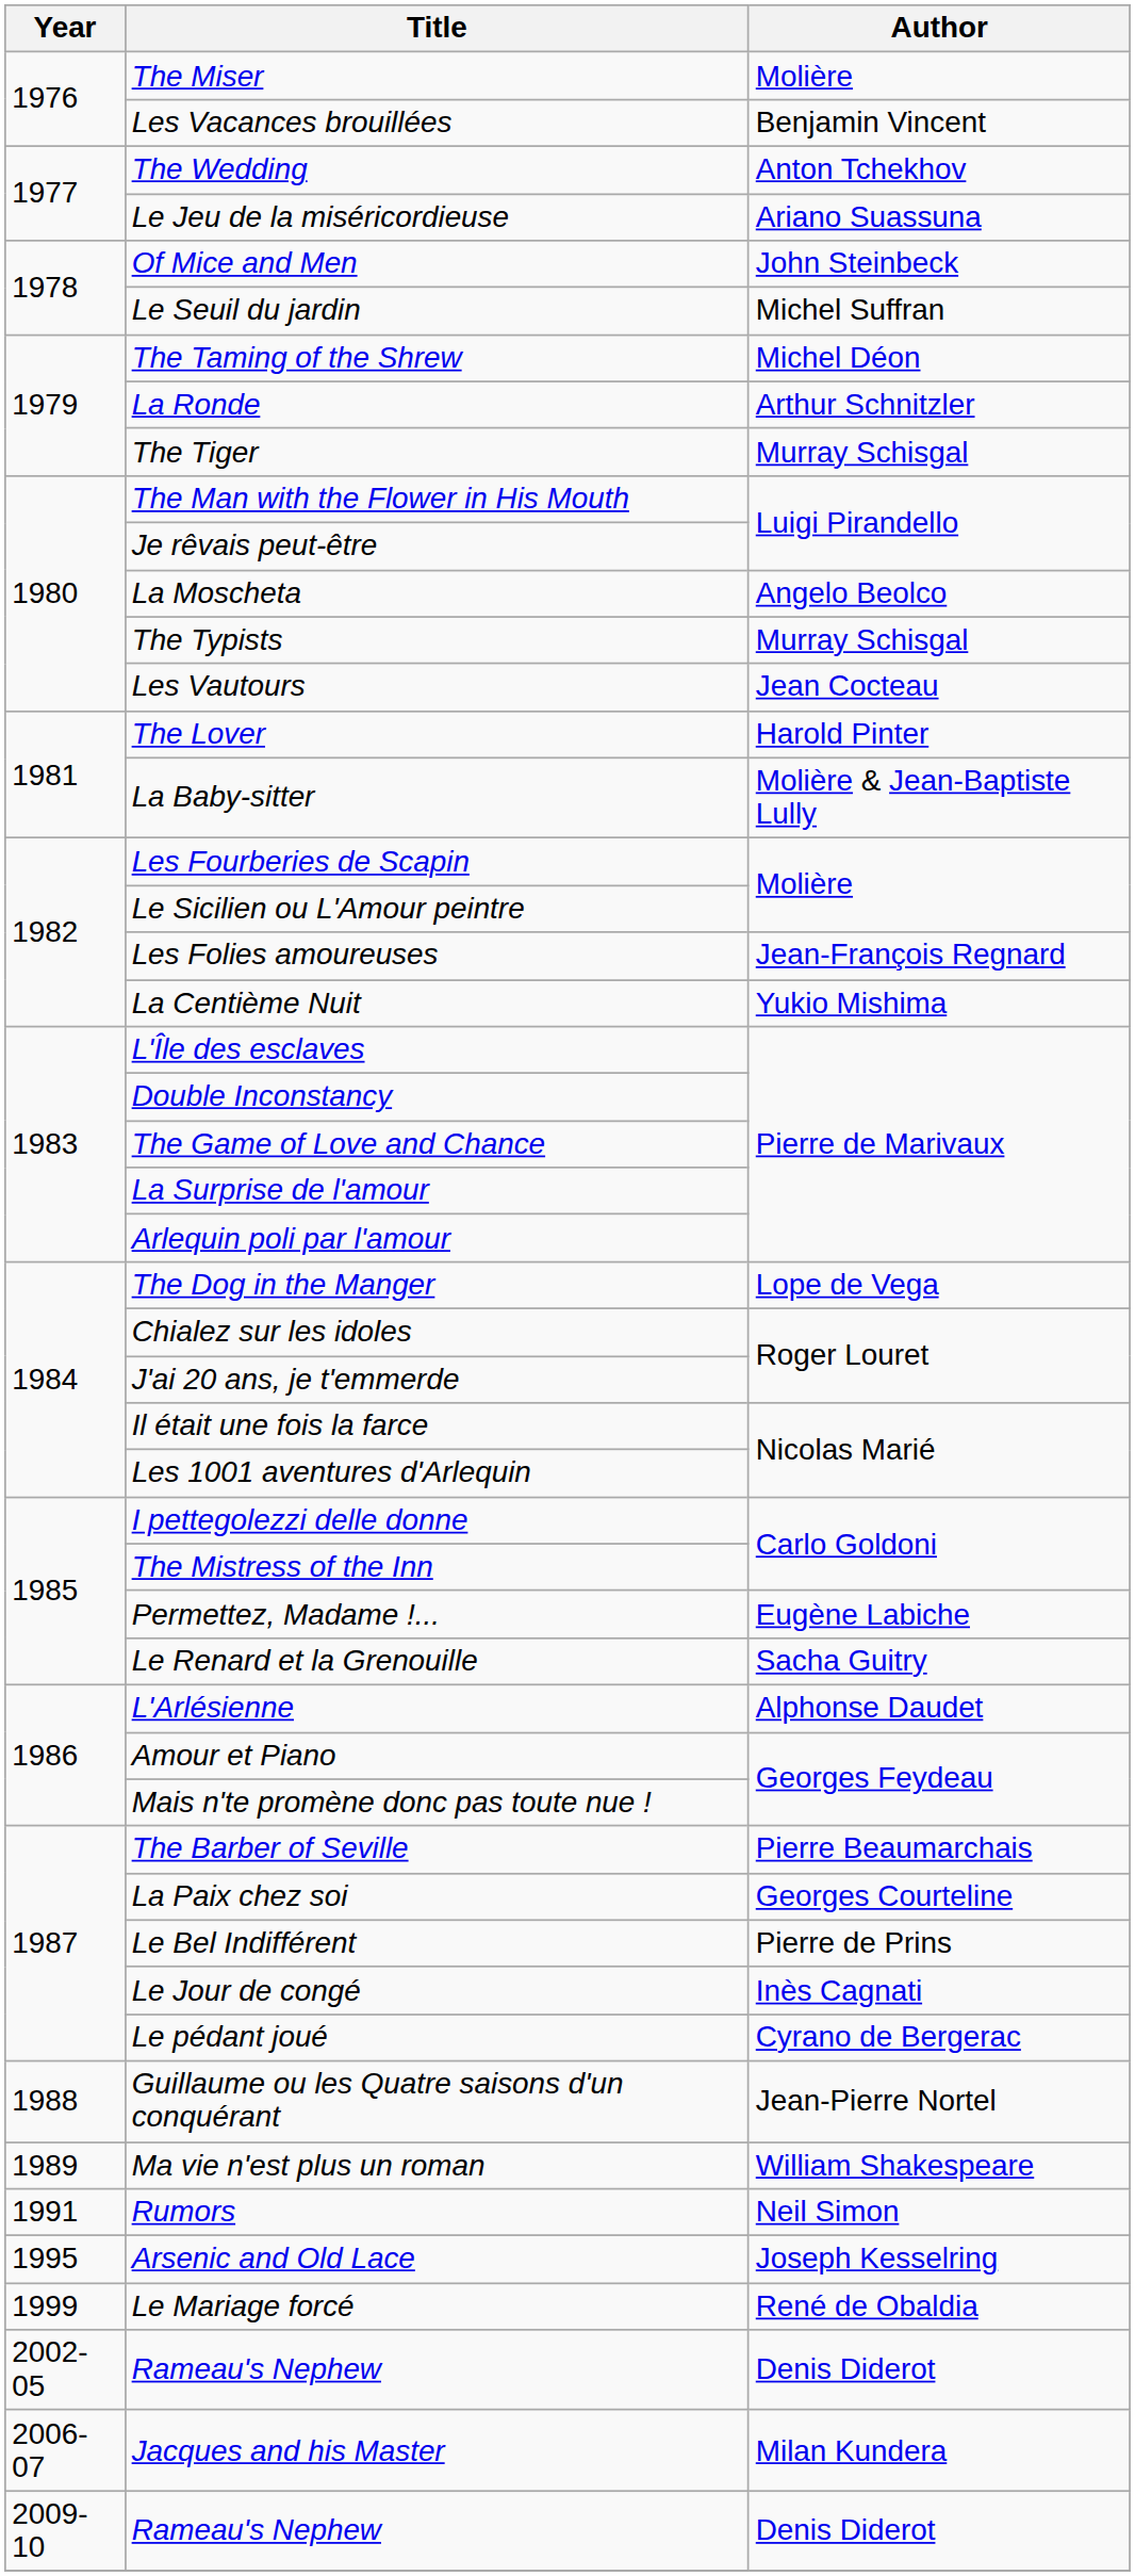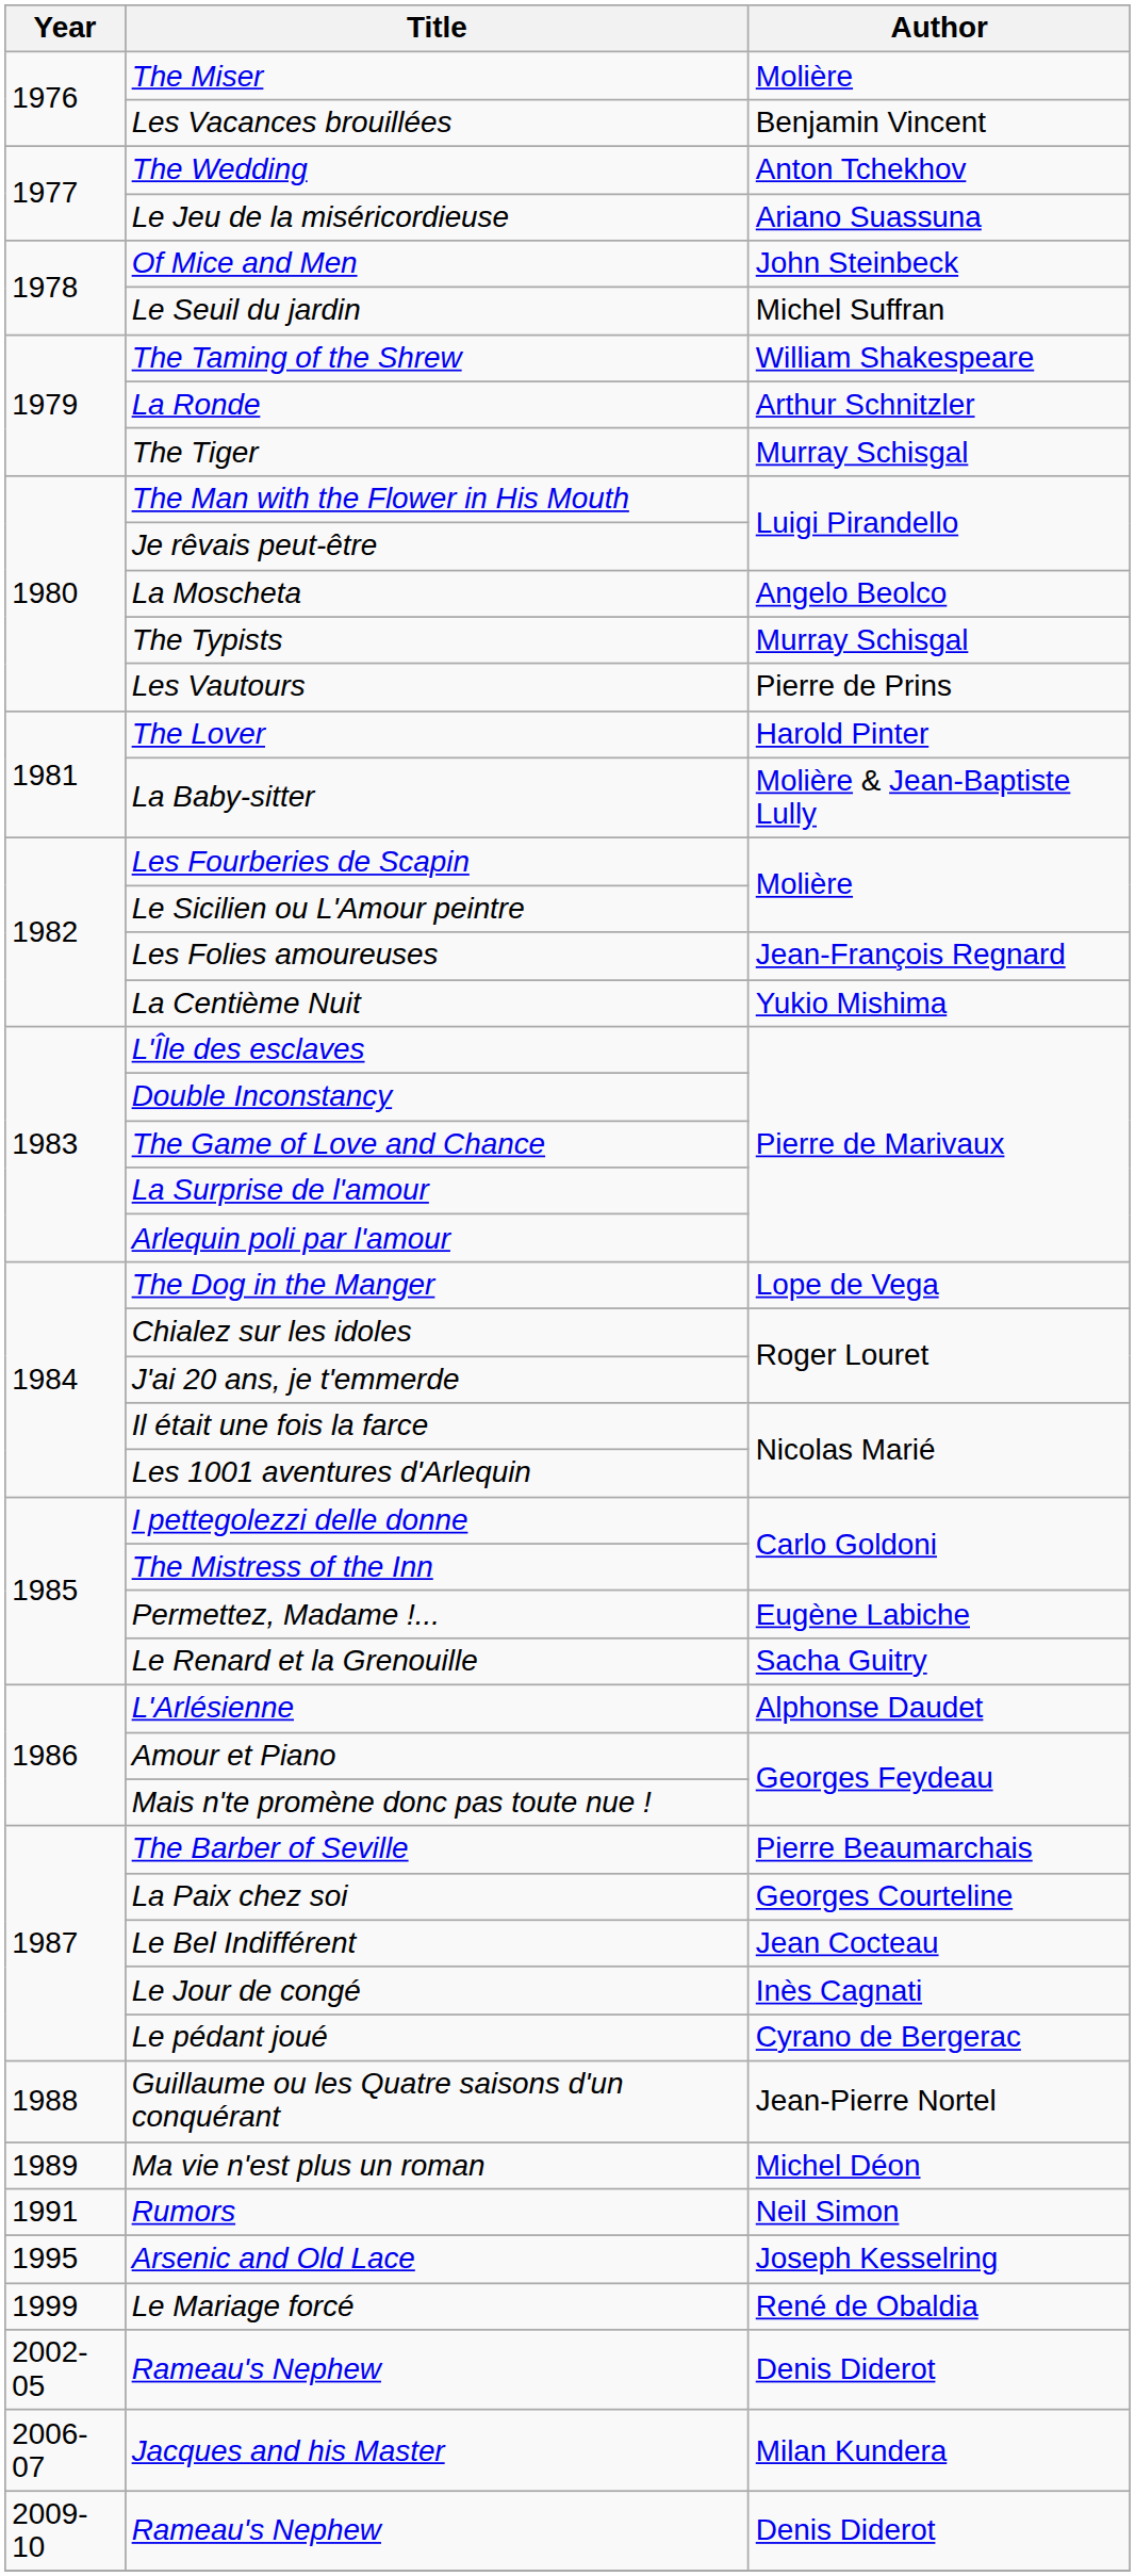 <table class="wikitable sortable">
 <tr>
 <th>Year</th>
 <th>Title</th>
 <th>Author</th>
 </tr>
 <tr>
 <td rowspan=2>1976</td>
 <td><em><a href='#'>The Miser</a></em></td>
 <td><a href='#'>Molière</a></td>
 </tr>
 <tr>
 <td><em>Les Vacances brouillées</em></td>
 <td>Benjamin Vincent</td>
 </tr>
 <tr>
 <td rowspan=2>1977</td>
 <td><em><a href='#'>The Wedding</a></em></td>
 <td><a href='#'>Anton Tchekhov</a></td>
 </tr>
 <tr>
 <td><em>Le Jeu de la miséricordieuse</em></td>
 <td><a href='#'>Ariano Suassuna</a></td>
 </tr>
 <tr>
 <td rowspan=2>1978</td>
 <td><em><a href='#'>Of Mice and Men</a></em></td>
 <td><a href='#'>John Steinbeck</a></td>
 </tr>
 <tr>
 <td><em>Le Seuil du jardin</em></td>
 <td>Michel Suffran</td>
 </tr>
 <tr>
 <td rowspan=3>1979</td>
 <td><em><a href='#'>The Taming of the Shrew</a></em></td>
-<td><a href='#'>Michel Déon</a></td>
+<td><a href='#'>William Shakespeare</a></td>
 </tr>
 <tr>
 <td><em><a href='#'>La Ronde</a></em></td>
 <td><a href='#'>Arthur Schnitzler</a></td>
 </tr>
 <tr>
 <td><em>The Tiger</em></td>
 <td><a href='#'>Murray Schisgal</a></td>
 </tr>
 <tr>
 <td rowspan=5>1980</td>
 <td><em><a href='#'>The Man with the Flower in His Mouth</a></em></td>
 <td rowspan=2><a href='#'>Luigi Pirandello</a></td>
 </tr>
 <tr>
 <td><em>Je rêvais peut-être</em></td>
 </tr>
 <tr>
 <td><em>La Moscheta</em></td>
 <td><a href='#'>Angelo Beolco</a></td>
 </tr>
 <tr>
 <td><em>The Typists</em></td>
 <td><a href='#'>Murray Schisgal</a></td>
 </tr>
 <tr>
 <td><em>Les Vautours</em></td>
-<td><a href='#'>Jean Cocteau</a></td>
+<td>Pierre de Prins</td>
 </tr>
 <tr>
 <td rowspan=2>1981</td>
 <td><em><a href='#'>The Lover</a></em></td>
 <td><a href='#'>Harold Pinter</a></td>
 </tr>
 <tr>
 <td><em>La Baby-sitter</em></td>
 <td><a href='#'>Molière</a> & <a href='#'>Jean-Baptiste Lully</a></td>
 </tr>
 <tr>
 <td rowspan=4>1982</td>
 <td><em><a href='#'>Les Fourberies de Scapin</a></em></td>
 <td rowspan=2><a href='#'>Molière</a></td>
 </tr>
 <tr>
 <td><em>Le Sicilien ou L'Amour peintre</em></td>
 </tr>
 <tr>
 <td><em>Les Folies amoureuses</em></td>
 <td><a href='#'>Jean-François Regnard</a></td>
 </tr>
 <tr>
 <td><em>La Centième Nuit</em></td>
 <td><a href='#'>Yukio Mishima</a></td>
 </tr>
 <tr>
 <td rowspan=5>1983</td>
 <td><em><a href='#'>L'Île des esclaves</a></em></td>
 <td rowspan=5><a href='#'>Pierre de Marivaux</a></td>
 </tr>
 <tr>
 <td><em><a href='#'>Double Inconstancy</a></em></td>
 </tr>
 <tr>
 <td><em><a href='#'>The Game of Love and Chance</a></em></td>
 </tr>
 <tr>
 <td><em><a href='#'>La Surprise de l'amour</a></em></td>
 </tr>
 <tr>
 <td><em><a href='#'>Arlequin poli par l'amour</a></em></td>
 </tr>
 <tr>
 <td rowspan=5>1984</td>
 <td><em><a href='#'>The Dog in the Manger</a></em></td>
 <td><a href='#'>Lope de Vega</a></td>
 </tr>
 <tr>
 <td><em>Chialez sur les idoles</em></td>
 <td rowspan=2>Roger Louret</td>
 </tr>
 <tr>
 <td><em>J'ai 20 ans, je t'emmerde</em></td>
 </tr>
 <tr>
 <td><em>Il était une fois la farce</em></td>
 <td rowspan=2>Nicolas Marié</td>
 </tr>
 <tr>
 <td><em>Les 1001 aventures d'Arlequin</em></td>
 </tr>
 <tr>
 <td rowspan=4>1985</td>
 <td><em><a href='#'>I pettegolezzi delle donne</a></em></td>
 <td rowspan=2><a href='#'>Carlo Goldoni</a></td>
 </tr>
 <tr>
 <td><em><a href='#'>The Mistress of the Inn</a></em></td>
 </tr>
 <tr>
 <td><em>Permettez, Madame !...</em></td>
 <td><a href='#'>Eugène Labiche</a></td>
 </tr>
 <tr>
 <td><em>Le Renard et la Grenouille</em></td>
 <td><a href='#'>Sacha Guitry</a></td>
 </tr>
 <tr>
 <td rowspan=3>1986</td>
 <td><em><a href='#'>L'Arlésienne</a></em></td>
 <td><a href='#'>Alphonse Daudet</a></td>
 </tr>
 <tr>
 <td><em>Amour et Piano</em></td>
 <td rowspan=2><a href='#'>Georges Feydeau</a></td>
 </tr>
 <tr>
 <td><em>Mais n'te promène donc pas toute nue !</em></td>
 </tr>
 <tr>
 <td rowspan=5>1987</td>
 <td><em><a href='#'>The Barber of Seville</a></em></td>
 <td><a href='#'>Pierre Beaumarchais</a></td>
 </tr>
 <tr>
 <td><em>La Paix chez soi</em></td>
 <td><a href='#'>Georges Courteline</a></td>
 </tr>
 <tr>
 <td><em>Le Bel Indifférent</em></td>
-<td>Pierre de Prins</td>
+<td><a href='#'>Jean Cocteau</a></td>
 </tr>
 <tr>
 <td><em>Le Jour de congé</em></td>
 <td><a href='#'>Inès Cagnati</a></td>
 </tr>
 <tr>
 <td><em>Le pédant joué</em></td>
 <td><a href='#'>Cyrano de Bergerac</a></td>
 </tr>
 <tr>
 <td rowspan=1>1988</td>
 <td><em>Guillaume ou les Quatre saisons d'un conquérant</em></td>
 <td>Jean-Pierre Nortel</td>
 </tr>
 <tr>
 <td rowspan=1>1989</td>
 <td><em>Ma vie n'est plus un roman</em></td>
-<td><a href='#'>William Shakespeare</a></td>
+<td><a href='#'>Michel Déon</a></td>
 </tr>
 <tr>
 <td rowspan=1>1991</td>
 <td><em><a href='#'>Rumors</a></em></td>
 <td><a href='#'>Neil Simon</a></td>
 </tr>
 <tr>
 <td rowspan=1>1995</td>
 <td><em><a href='#'>Arsenic and Old Lace</a></em></td>
 <td><a href='#'>Joseph Kesselring</a></td>
 </tr>
 <tr>
 <td rowspan=1>1999</td>
 <td><em>Le Mariage forcé</em></td>
 <td><a href='#'>René de Obaldia</a></td>
 </tr>
 <tr>
 <td rowspan=1>2002-05</td>
 <td><em><a href='#'>Rameau's Nephew</a></em></td>
 <td><a href='#'>Denis Diderot</a></td>
 </tr>
 <tr>
 <td rowspan=1>2006-07</td>
 <td><em><a href='#'>Jacques and his Master</a></em></td>
 <td><a href='#'>Milan Kundera</a></td>
 </tr>
 <tr>
 <td rowspan=1>2009-10</td>
 <td><em><a href='#'>Rameau's Nephew</a></em></td>
 <td><a href='#'>Denis Diderot</a></td>
 </tr>
 <tr>
 </tr>
 </table>
